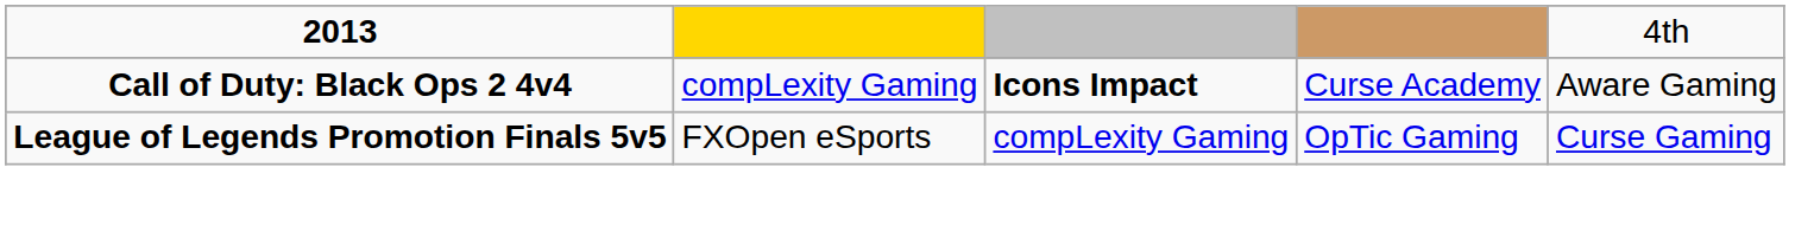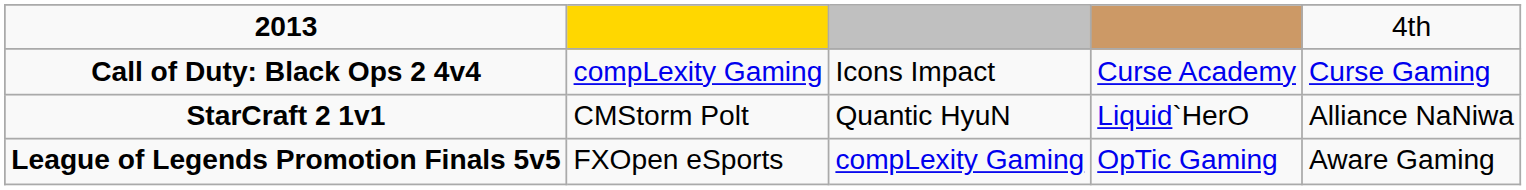 <table class="wikitable" style="text-align:left">
 <tr>
 <td style="text-align:center"><strong>2013</strong></td>
 <td style="text-align:center; background:gold;"></td>
 <td style="text-align:center; background:silver;"></td>
 <td style="text-align:center; background:#c96;"></td>
 <td style="text-align:center">4th</td>
 </tr>
 <tr>
 <td style="text-align:center"><strong>Call of Duty: Black Ops 2 4v4 </strong></td>
 <td> <a href='#'>compLexity Gaming</a></td>
-<td><strong> Icons Impact</strong></td>
+<td> Icons Impact</td>
 <td> <a href='#'>Curse Academy</a></td>
-<td> Aware Gaming</td>
+<td> <a href='#'>Curse Gaming</a></td>
+</tr>
+<tr>
+<td style="text-align:center"><strong>StarCraft 2 1v1</strong></td>
+<td> CMStorm Polt</td>
+<td> Quantic HyuN</td>
+<td> <a href='#'>Liquid</a>`HerO</td>
+<td> Alliance NaNiwa</td>
 </tr>
 <tr>
 <td style="text-align:center"><strong>League of Legends Promotion Finals 5v5</strong> </td>
 <td> FXOpen eSports</td>
 <td> <a href='#'>compLexity Gaming</a></td>
 <td> <a href='#'>OpTic Gaming</a></td>
-<td> <a href='#'>Curse Gaming</a></td>
+<td> Aware Gaming</td>
 </tr>
 </table>
